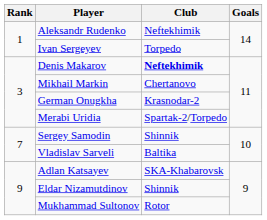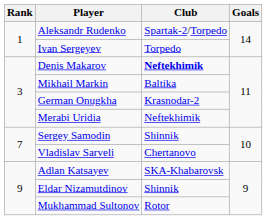 <table class="wikitable" style="text-align:center">
 <tr>
 <th>Rank</th>
 <th>Player</th>
 <th>Club</th>
 <th>Goals</th>
 </tr>
 <tr>
 <td rowspan="2">1</td>
 <td align="left"> <a href='#'>Aleksandr Rudenko</a></td>
-<td align="left"><a href='#'>Neftekhimik</a></td>
+<td align="left"><a href='#'>Spartak-2</a>/<a href='#'>Torpedo</a></td>
 <td rowspan="2" align=center>14</td>
 </tr>
 <tr>
 <td align="left"> <a href='#'>Ivan Sergeyev</a></td>
 <td align="left"><a href='#'>Torpedo</a></td>
 </tr>
 <tr>
 <td rowspan="4">3</td>
 <td align="left"> <a href='#'>Denis Makarov</a></td>
 <td align="left"><strong><a href='#'>Neftekhimik</a></strong></td>
 <td rowspan="4" align=center>11</td>
 </tr>
 <tr>
 <td align="left"> <a href='#'>Mikhail Markin</a></td>
-<td align="left"><a href='#'>Chertanovo</a></td>
+<td align="left"><a href='#'>Baltika</a></td>
 </tr>
 <tr>
 <td align="left"> <a href='#'>German Onugkha</a></td>
 <td align="left"><a href='#'>Krasnodar-2</a></td>
 </tr>
 <tr>
 <td align="left"> <a href='#'>Merabi Uridia</a></td>
-<td align="left"><a href='#'>Spartak-2</a>/<a href='#'>Torpedo</a></td>
+<td align="left"><a href='#'>Neftekhimik</a></td>
 </tr>
 <tr>
 <td rowspan="2">7</td>
 <td align="left"> <a href='#'>Sergey Samodin</a></td>
 <td align="left"><a href='#'>Shinnik</a></td>
 <td rowspan="2" align=center>10</td>
 </tr>
 <tr>
 <td align="left"> <a href='#'>Vladislav Sarveli</a></td>
-<td align="left"><a href='#'>Baltika</a></td>
+<td align="left"><a href='#'>Chertanovo</a></td>
 </tr>
 <tr>
 <td rowspan="3">9</td>
 <td align="left"> <a href='#'>Adlan Katsayev</a></td>
 <td align="left"><a href='#'>SKA-Khabarovsk</a></td>
 <td rowspan="3" align=center>9</td>
 </tr>
 <tr>
 <td align="left"> <a href='#'>Eldar Nizamutdinov</a></td>
 <td align="left"><a href='#'>Shinnik</a></td>
 </tr>
 <tr>
 <td align="left"> <a href='#'>Mukhammad Sultonov</a></td>
 <td align="left"><a href='#'>Rotor</a></td>
 </tr>
 </table>
